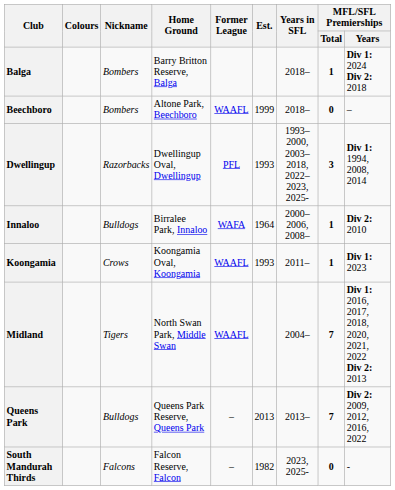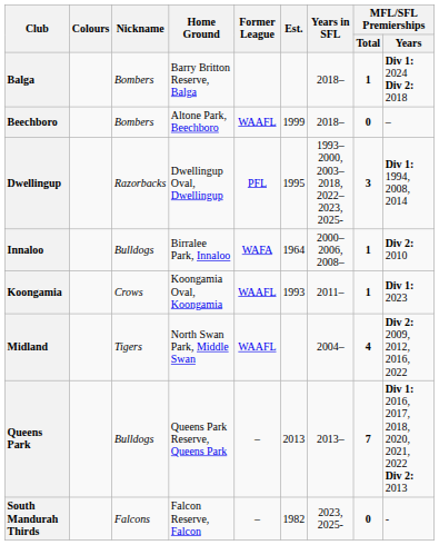 <table class="wikitable sortable" style="text-align:center; width:100%">
 <tr>
 <th rowspan="2">Club</th>
 <th rowspan="2">Colours</th>
 <th rowspan="2">Nickname</th>
 <th rowspan="2">Home Ground</th>
 <th rowspan="2">Former League</th>
 <th rowspan="2">Est.</th>
 <th rowspan="2">Years in SFL</th>
 <th colspan="2">MFL/SFL Premierships</th>
 </tr>
 <tr>
 <th>Total</th>
 <th>Years</th>
 </tr>
 <tr>
 <th style="text-align:left">Balga</th>
 <td></td>
 <td align="left"><em>Bombers</em></td>
 <td align="left">Barry Britton Reserve,  <a href='#'>Balga</a></td>
 <td></td>
 <td></td>
 <td>2018–</td>
 <td><strong>1</strong></td>
 <td align="left"><strong>Div 1:</strong> 2024<br><strong>Div 2:</strong> 2018</td>
 </tr>
 <tr>
 <th style="text-align:left">Beechboro</th>
 <td></td>
 <td align="left"><em>Bombers</em></td>
 <td align="left">Altone Park, <a href='#'>Beechboro</a></td>
 <td><a href='#'>WAAFL</a></td>
 <td>1999</td>
 <td>2018–</td>
 <td><strong>0</strong></td>
 <td align="left">–</td>
 </tr>
 <tr>
 <th style="text-align:left">Dwellingup</th>
 <td></td>
 <td align="left"><em>Razorbacks</em></td>
 <td align="left">Dwellingup Oval, <a href='#'>Dwellingup</a></td>
 <td><a href='#'>PFL</a></td>
-<td>1993</td>
+<td>1995</td>
 <td>1993–2000, 2003–2018, 2022–2023, 2025-</td>
 <td><strong>3</strong></td>
 <td align="left"><strong>Div 1:</strong> 1994, 2008, 2014</td>
 </tr>
 <tr>
 <th style="text-align:left">Innaloo</th>
 <td></td>
 <td align="left"><em>Bulldogs</em></td>
 <td align="left">Birralee Park, <a href='#'>Innaloo</a></td>
 <td><a href='#'>WAFA</a></td>
 <td>1964</td>
 <td>2000–2006, 2008–</td>
 <td><strong>1</strong></td>
 <td align="left"><strong>Div 2:</strong> 2010</td>
 </tr>
 <tr>
 <th style="text-align:left">Koongamia</th>
 <td></td>
 <td align="left"><em>Crows</em></td>
 <td align="left">Koongamia Oval, <a href='#'>Koongamia</a></td>
 <td><a href='#'>WAAFL</a></td>
 <td>1993</td>
 <td>2011–</td>
 <td><strong>1</strong></td>
 <td align="left"><strong>Div 1:</strong> 2023</td>
 </tr>
 <tr>
 <th style="text-align:left">Midland</th>
 <td></td>
 <td align="left"><em>Tigers</em></td>
 <td align="left">North Swan Park, <a href='#'>Middle Swan</a></td>
 <td><a href='#'>WAAFL</a></td>
 <td></td>
 <td>2004–</td>
-<td><strong>7</strong></td>
-<td align="left"><strong>Div 1:</strong> 2016, 2017, 2018, 2020, 2021, 2022<br><strong>Div 2:</strong> 2013</td>
+<td><strong>4</strong></td>
+<td align="left"><strong>Div 2:</strong> 2009, 2012, 2016, 2022</td>
 </tr>
 <tr>
 <th style="text-align:left">Queens Park</th>
 <td></td>
 <td align="left"><em>Bulldogs</em></td>
 <td align="left">Queens Park Reserve, <a href='#'>Queens Park</a></td>
 <td>–</td>
 <td>2013</td>
 <td>2013–</td>
 <td><strong>7</strong></td>
-<td align="left"><strong>Div 2:</strong> 2009, 2012, 2016, 2022</td>
+<td align="left"><strong>Div 1:</strong> 2016, 2017, 2018, 2020, 2021, 2022<br><strong>Div 2:</strong> 2013</td>
 </tr>
 <tr>
 <th style="text-align:left">South Mandurah Thirds</th>
 <td></td>
 <td align="left"><em>Falcons</em></td>
 <td align="left">Falcon Reserve, <a href='#'>Falcon</a></td>
 <td>–</td>
 <td>1982</td>
 <td>2023, 2025-</td>
 <td><strong>0</strong></td>
 <td align="left">-</td>
 </tr>
 </table>
